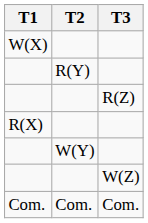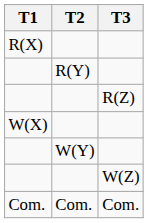 <table class="wikitable">
 <tr>
 <th>T1</th>
 <th>T2</th>
 <th>T3</th>
 </tr>
 <tr>
-<td>W(X)</td>
+<td>R(X)</td>
 <td></td>
 <td></td>
 </tr>
 <tr>
 <td></td>
 <td>R(Y)</td>
 <td></td>
 </tr>
 <tr>
 <td></td>
 <td></td>
 <td>R(Z)</td>
 </tr>
 <tr>
-<td>R(X)</td>
+<td>W(X)</td>
 <td></td>
 <td></td>
 </tr>
 <tr>
 <td></td>
 <td>W(Y)</td>
 <td></td>
 </tr>
 <tr>
 <td></td>
 <td></td>
 <td>W(Z)</td>
 </tr>
 <tr>
 <td>Com.</td>
 <td>Com.</td>
 <td>Com.</td>
 </tr>
 </table>
